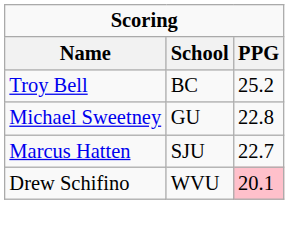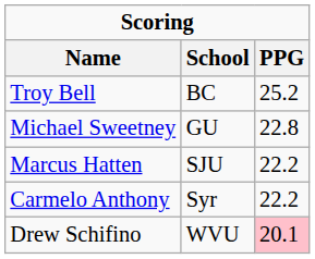 <table class="wikitable">
 <tr>
 <td colspan=3 style="text-align:center;"><strong>Scoring</strong></td>
 </tr>
 <tr>
 <th>Name</th>
 <th>School</th>
 <th>PPG</th>
 </tr>
 <tr>
 <td><a href='#'>Troy Bell</a></td>
 <td>BC</td>
 <td>25.2</td>
 </tr>
 <tr>
 <td><a href='#'>Michael Sweetney</a></td>
 <td>GU</td>
 <td>22.8</td>
 </tr>
 <tr>
 <td><a href='#'>Marcus Hatten</a></td>
 <td>SJU</td>
-<td>22.7</td>
+<td>22.2</td>
+</tr>
+<tr>
+<td><a href='#'>Carmelo Anthony</a></td>
+<td>Syr</td>
+<td>22.2</td>
 </tr>
 <tr>
 <td>Drew Schifino</td>
 <td>WVU</td>
 <td style="background: pink;">20.1</td>
 </tr>
 </table>
